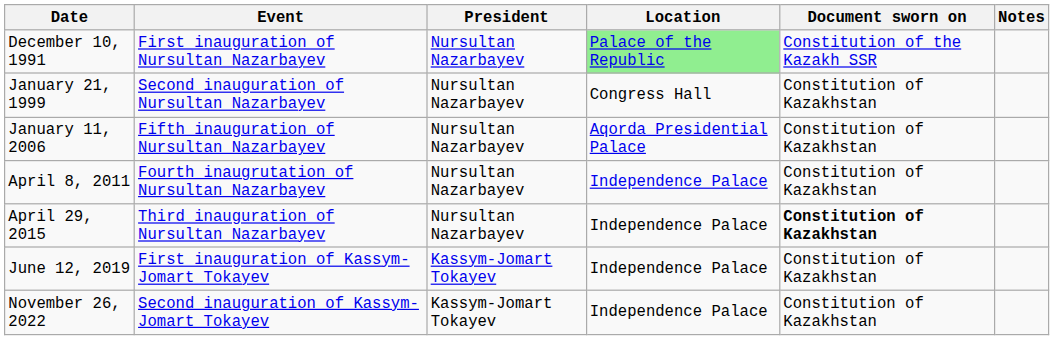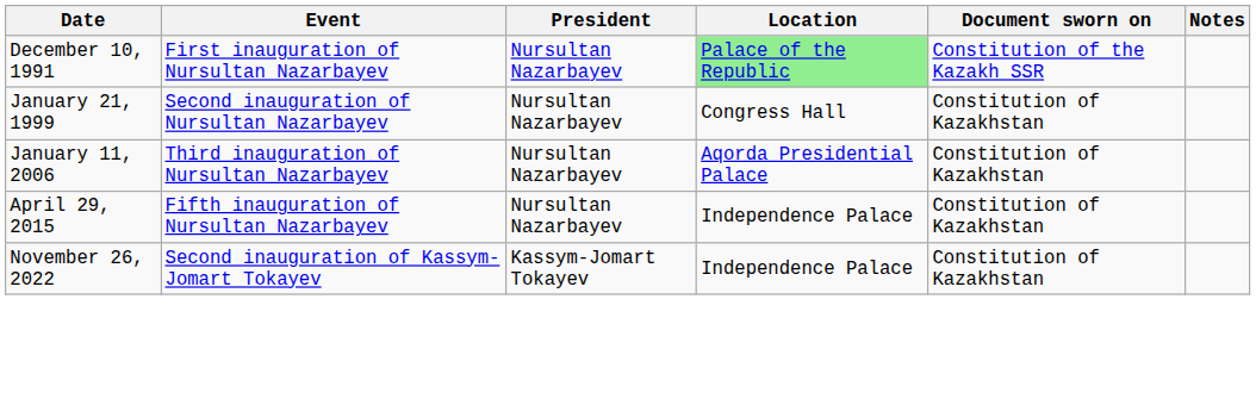 <table class="wikitable sortable">
 <tr>
 <th>Date</th>
 <th>Event</th>
 <th>President</th>
 <th>Location</th>
 <th>Document sworn on</th>
 <th>Notes</th>
 </tr>
 <tr>
 <td>December 10, 1991</td>
 <td><a href='#'>First inauguration of Nursultan Nazarbayev</a></td>
 <td><a href='#'>Nursultan Nazarbayev</a></td>
 <td style="background: lightgreen;"><a href='#'>Palace of the Republic</a></td>
 <td><a href='#'>Constitution of the Kazakh SSR</a></td>
 <td></td>
 </tr>
 <tr>
 <td>January 21, 1999</td>
 <td><a href='#'>Second inauguration of Nursultan Nazarbayev</a></td>
 <td>Nursultan Nazarbayev</td>
 <td>Congress Hall</td>
 <td>Constitution of Kazakhstan</td>
 <td></td>
 </tr>
 <tr>
 <td>January 11, 2006</td>
-<td><a href='#'>Fifth inauguration of Nursultan Nazarbayev</a></td>
+<td><a href='#'>Third inauguration of Nursultan Nazarbayev</a></td>
 <td>Nursultan Nazarbayev</td>
 <td><a href='#'>Aqorda Presidential Palace</a></td>
 <td>Constitution of Kazakhstan</td>
 <td></td>
 </tr>
 <tr>
-<td>April 8, 2011</td>
-<td><a href='#'>Fourth inaugrutation of Nursultan Nazarbayev</a></td>
+<td>April 29, 2015</td>
+<td><a href='#'>Fifth inauguration of Nursultan Nazarbayev</a></td>
 <td>Nursultan Nazarbayev</td>
-<td><a href='#'>Independence Palace</a></td>
-<td>Constitution of Kazakhstan</td>
-<td></td>
-</tr>
-<tr>
-<td>April 29, 2015</td>
-<td><a href='#'>Third inauguration of Nursultan Nazarbayev</a></td>
-<td>Nursultan Nazarbayev</td>
-<td>Independence Palace</td>
-<td><strong>Constitution of Kazakhstan</strong></td>
-<td></td>
-</tr>
-<tr>
-<td>June 12, 2019</td>
-<td><a href='#'>First inauguration of Kassym-Jomart Tokayev</a></td>
-<td><a href='#'>Kassym-Jomart Tokayev</a></td>
 <td>Independence Palace</td>
 <td>Constitution of Kazakhstan</td>
 <td></td>
 </tr>
 <tr>
 <td>November 26, 2022</td>
 <td><a href='#'>Second inauguration of Kassym-Jomart Tokayev</a></td>
 <td>Kassym-Jomart Tokayev</td>
 <td>Independence Palace</td>
 <td>Constitution of Kazakhstan</td>
 <td></td>
 </tr>
 </table>
